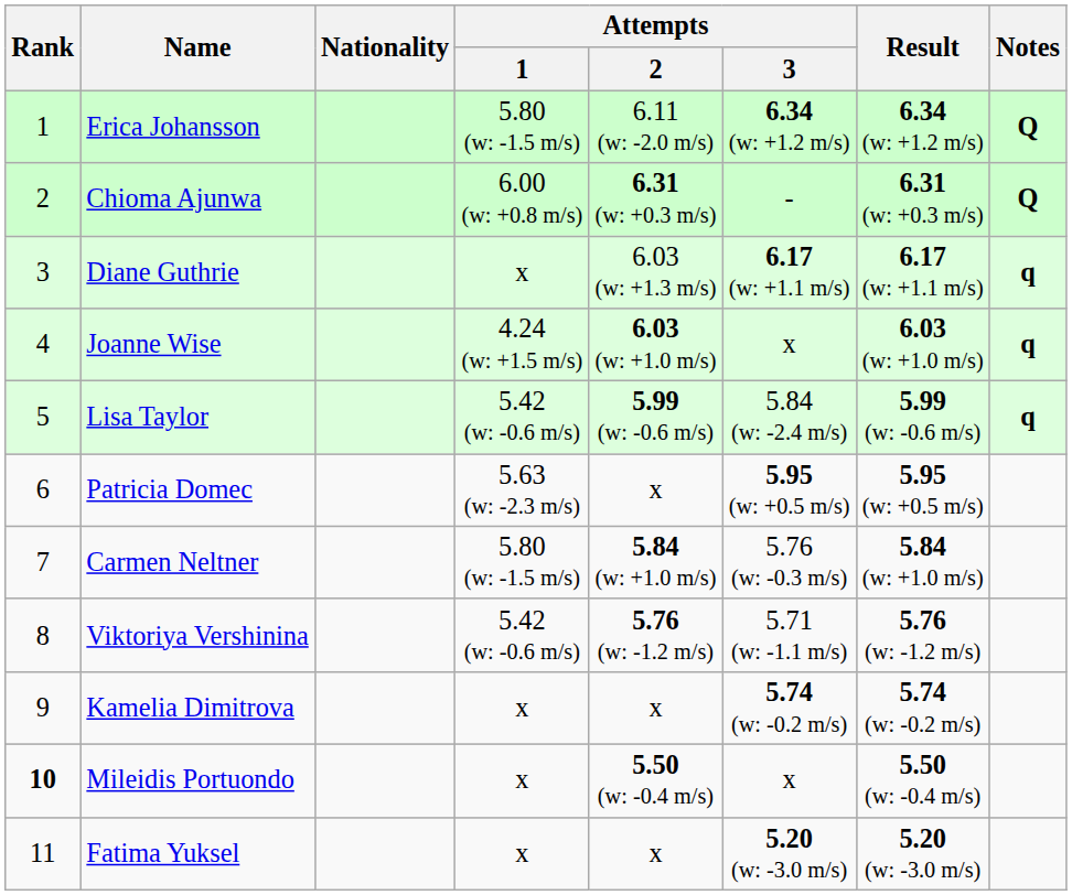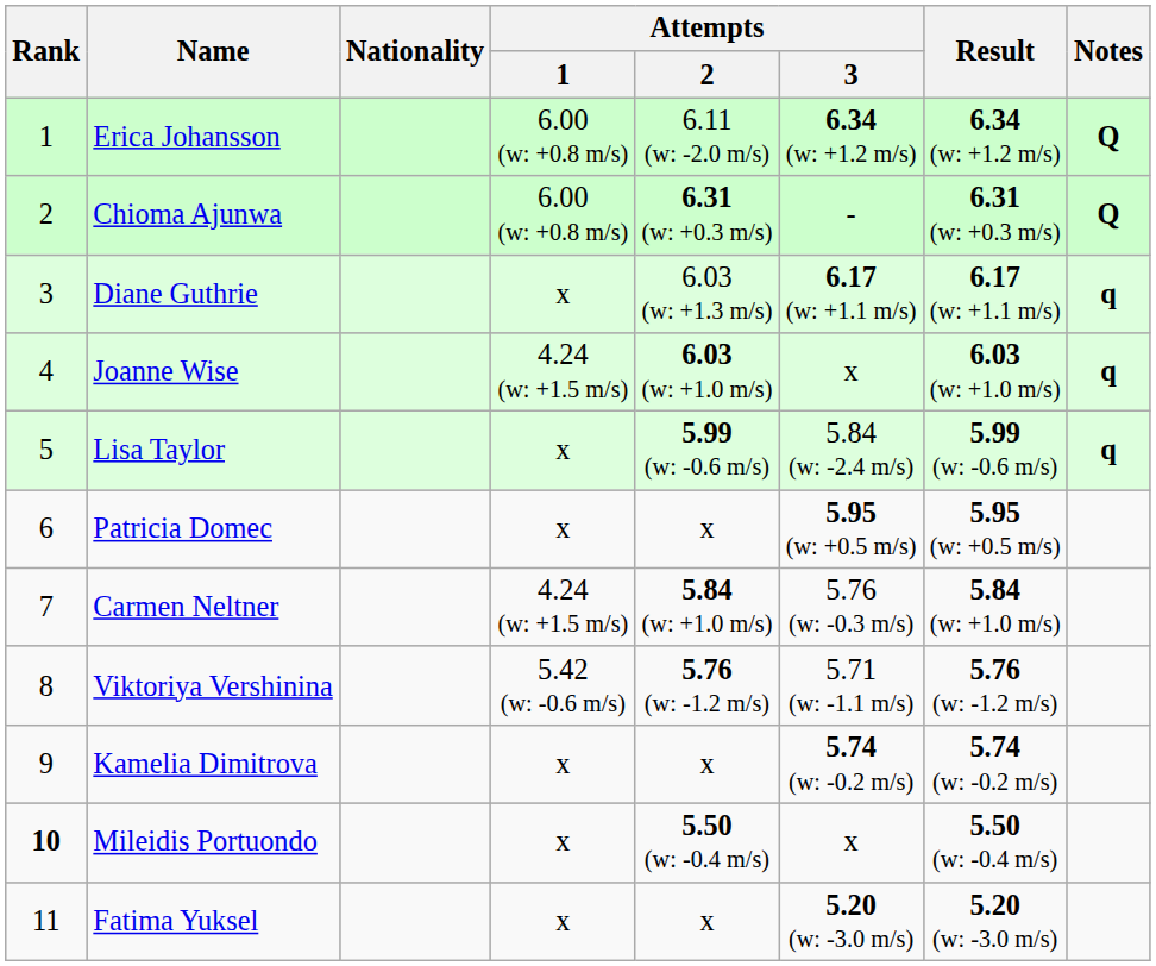 <table class="wikitable sortable" style="text-align:center">
 <tr>
 <th rowspan=2>Rank</th>
 <th rowspan=2>Name</th>
 <th rowspan=2>Nationality</th>
 <th colspan=3>Attempts</th>
 <th rowspan=2>Result</th>
 <th rowspan=2>Notes</th>
 </tr>
 <tr>
 <th>1</th>
 <th>2</th>
 <th>3</th>
 </tr>
 <tr bgcolor=ccffcc>
 <td>1</td>
 <td align=left><a href='#'>Erica Johansson</a></td>
 <td align=left></td>
-<td>5.80<br><small>(w: -1.5 m/s)</small></td>
+<td>6.00<br><small>(w: +0.8 m/s)</small></td>
 <td>6.11<br><small>(w: -2.0 m/s)</small></td>
 <td><strong>6.34</strong><br><small>(w: +1.2 m/s)</small></td>
 <td><strong>6.34</strong> <br><small>(w: +1.2 m/s)</small></td>
 <td><strong>Q</strong></td>
 </tr>
 <tr bgcolor=ccffcc>
 <td>2</td>
 <td align=left><a href='#'>Chioma Ajunwa</a></td>
 <td align=left></td>
 <td>6.00<br><small>(w: +0.8 m/s)</small></td>
 <td><strong>6.31</strong><br><small>(w: +0.3 m/s)</small></td>
 <td>-</td>
 <td><strong>6.31</strong> <br><small>(w: +0.3 m/s)</small></td>
 <td><strong>Q</strong></td>
 </tr>
 <tr bgcolor=ddffdd>
 <td>3</td>
 <td align=left><a href='#'>Diane Guthrie</a></td>
 <td align=left></td>
 <td>x</td>
 <td>6.03<br><small>(w: +1.3 m/s)</small></td>
 <td><strong>6.17</strong><br><small>(w: +1.1 m/s)</small></td>
 <td><strong>6.17</strong> <br><small>(w: +1.1 m/s)</small></td>
 <td><strong>q</strong></td>
 </tr>
 <tr bgcolor=ddffdd>
 <td>4</td>
 <td align=left><a href='#'>Joanne Wise</a></td>
 <td align=left></td>
 <td>4.24<br><small>(w: +1.5 m/s)</small></td>
 <td><strong>6.03</strong><br><small>(w: +1.0 m/s)</small></td>
 <td>x</td>
 <td><strong>6.03</strong> <br><small>(w: +1.0 m/s)</small></td>
 <td><strong>q</strong></td>
 </tr>
 <tr bgcolor=ddffdd>
 <td>5</td>
 <td align=left><a href='#'>Lisa Taylor</a></td>
 <td align=left></td>
-<td>5.42<br><small>(w: -0.6 m/s)</small></td>
+<td>x</td>
 <td><strong>5.99</strong><br><small>(w: -0.6 m/s)</small></td>
 <td>5.84<br><small>(w: -2.4 m/s)</small></td>
 <td><strong>5.99</strong> <br><small>(w: -0.6 m/s)</small></td>
 <td><strong>q</strong></td>
 </tr>
 <tr>
 <td>6</td>
 <td align=left><a href='#'>Patricia Domec</a></td>
 <td align=left></td>
-<td>5.63<br><small>(w: -2.3 m/s)</small></td>
+<td>x</td>
 <td>x</td>
 <td><strong>5.95</strong><br><small>(w: +0.5 m/s)</small></td>
 <td><strong>5.95</strong> <br><small>(w: +0.5 m/s)</small></td>
 <td></td>
 </tr>
 <tr>
 <td>7</td>
 <td align=left><a href='#'>Carmen Neltner</a></td>
 <td align=left></td>
-<td>5.80<br><small>(w: -1.5 m/s)</small></td>
+<td>4.24<br><small>(w: +1.5 m/s)</small></td>
 <td><strong>5.84</strong><br><small>(w: +1.0 m/s)</small></td>
 <td>5.76<br><small>(w: -0.3 m/s)</small></td>
 <td><strong>5.84</strong> <br><small>(w: +1.0 m/s)</small></td>
 <td></td>
 </tr>
 <tr>
 <td>8</td>
 <td align=left><a href='#'>Viktoriya Vershinina</a></td>
 <td align=left></td>
 <td>5.42<br><small>(w: -0.6 m/s)</small></td>
 <td><strong>5.76</strong><br><small>(w: -1.2 m/s)</small></td>
 <td>5.71<br><small>(w: -1.1 m/s)</small></td>
 <td><strong>5.76</strong> <br><small>(w: -1.2 m/s)</small></td>
 <td></td>
 </tr>
 <tr>
 <td>9</td>
 <td align=left><a href='#'>Kamelia Dimitrova</a></td>
 <td align=left></td>
 <td>x</td>
 <td>x</td>
 <td><strong>5.74</strong><br><small>(w: -0.2 m/s)</small></td>
 <td><strong>5.74</strong> <br><small>(w: -0.2 m/s)</small></td>
 <td></td>
 </tr>
 <tr>
 <td><strong>10</strong></td>
 <td align=left><a href='#'>Mileidis Portuondo</a></td>
 <td align=left></td>
 <td>x</td>
 <td><strong>5.50</strong><br><small>(w: -0.4 m/s)</small></td>
 <td>x</td>
 <td><strong>5.50</strong> <br><small>(w: -0.4 m/s)</small></td>
 <td></td>
 </tr>
 <tr>
 <td>11</td>
 <td align=left><a href='#'>Fatima Yuksel</a></td>
 <td align=left></td>
 <td>x</td>
 <td>x</td>
 <td><strong>5.20</strong><br><small>(w: -3.0 m/s)</small></td>
 <td><strong>5.20</strong> <br><small>(w: -3.0 m/s)</small></td>
 <td></td>
 </tr>
 </table>
